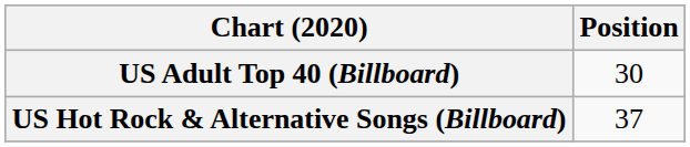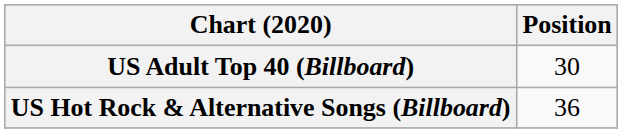 <table class="wikitable sortable plainrowheaders" style="text-align:center">
 <tr>
 <th scope="col">Chart (2020)</th>
 <th scope="col">Position</th>
 </tr>
 <tr>
 <th scope="row">US Adult Top 40 (<em>Billboard</em>)</th>
 <td>30</td>
 </tr>
 <tr>
 <th scope="row">US Hot Rock & Alternative Songs (<em>Billboard</em>)</th>
-<td>37</td>
+<td>36</td>
 </tr>
 </table>
